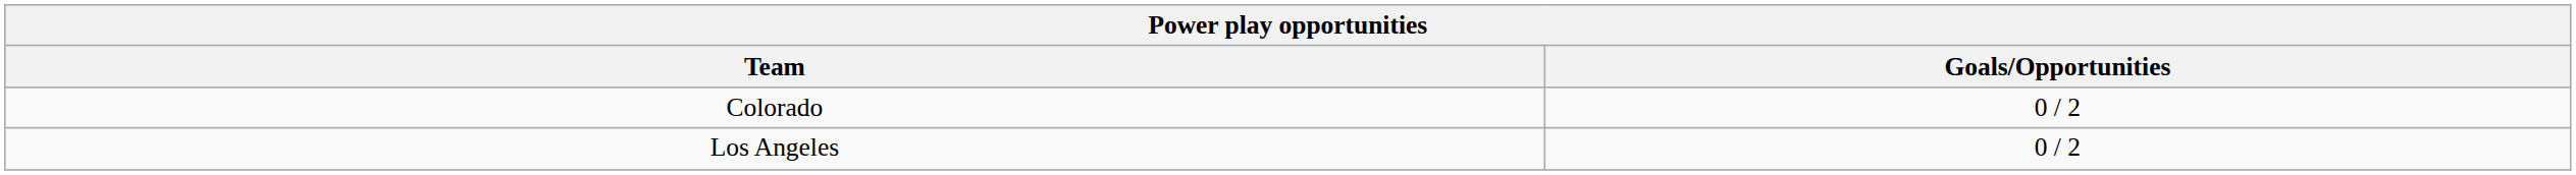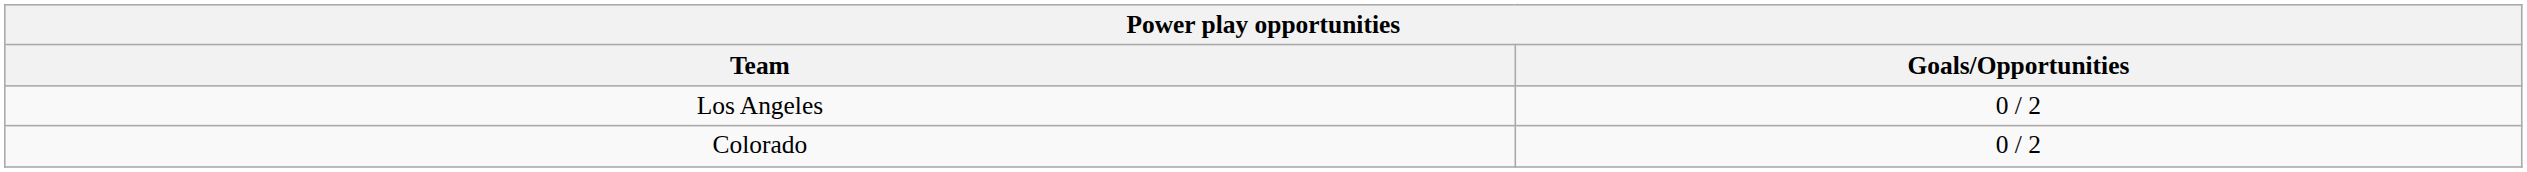 <table class="wikitable" style="width:100%;text-align: center;">
 <tr>
 <th colspan=2>Power play opportunities</th>
 </tr>
 <tr>
 <th style="width:60%;">Team</th>
 <th style="width:40%;">Goals/Opportunities</th>
 </tr>
 <tr>
+<td>Los Angeles</td>
+<td>0 / 2</td>
+</tr>
+<tr>
 <td>Colorado</td>
 <td>0 / 2</td>
 </tr>
-<tr>
-<td>Los Angeles</td>
-<td>0 / 2</td>
-</tr>
 </table>
